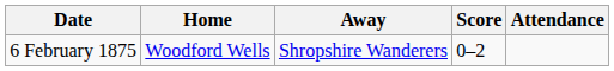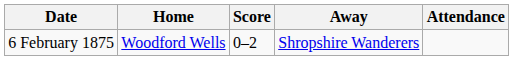 <table class="wikitable">
 <tr>
 <th>Date</th>
 <th>Home</th>
+<th>Score</th>
 <th>Away</th>
-<th>Score</th>
 <th>Attendance</th>
 </tr>
 <tr>
 <td>6 February 1875</td>
 <td><a href='#'>Woodford Wells</a></td>
+<td>0–2</td>
 <td><a href='#'>Shropshire Wanderers</a></td>
-<td>0–2</td>
 <td></td>
 </tr>
 </table>
